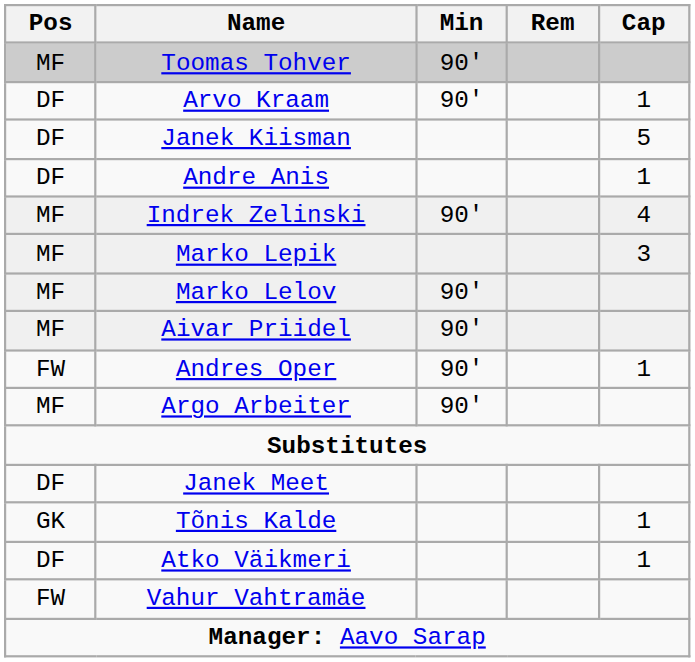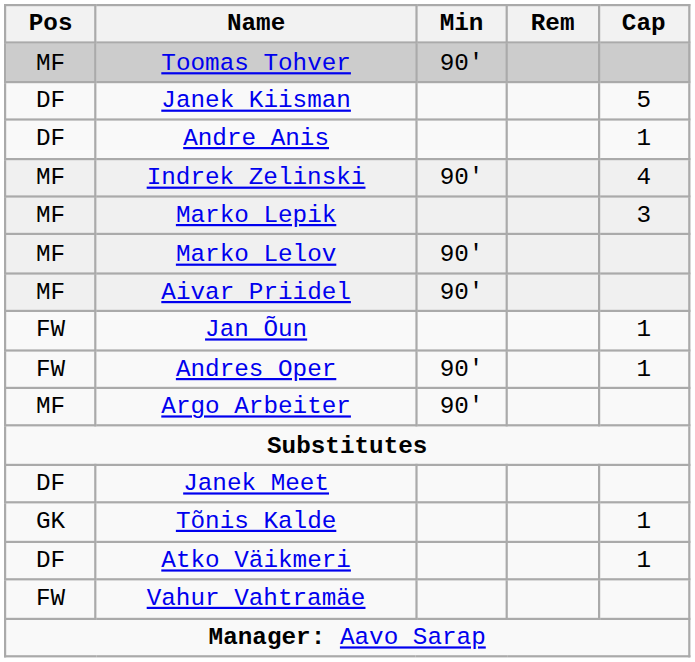 <table class="wikitable collapsible collapsed" align="center" style="font-size:85%; text-align:center;" width="50%">
 <tr>
 <th>Pos</th>
 <th width=140>Name</th>
 <th>Min</th>
 <th>Rem</th>
 <th>Cap</th>
 </tr>
 <tr bgcolor="cccccc">
 <td>MF</td>
 <td><a href='#'>Toomas Tohver</a></td>
 <td>90'</td>
 <td></td>
 <td></td>
-</tr>
-<tr>
-<td>DF</td>
-<td><a href='#'>Arvo Kraam</a></td>
-<td>90'</td>
-<td></td>
-<td>1</td>
 </tr>
 <tr>
 <td>DF</td>
 <td><a href='#'>Janek Kiisman</a></td>
 <td></td>
 <td></td>
 <td>5</td>
 </tr>
 <tr>
 <td>DF</td>
 <td><a href='#'>Andre Anis</a></td>
 <td></td>
 <td></td>
 <td>1</td>
 </tr>
 <tr bgcolor="#F0F0F0">
 <td>MF</td>
 <td><a href='#'>Indrek Zelinski</a></td>
 <td>90'</td>
 <td></td>
 <td>4</td>
 </tr>
 <tr bgcolor="#F0F0F0">
 <td>MF</td>
 <td><a href='#'>Marko Lepik</a></td>
 <td></td>
 <td></td>
 <td>3</td>
 </tr>
 <tr bgcolor="#F0F0F0">
 <td>MF</td>
 <td><a href='#'>Marko Lelov</a></td>
 <td>90'</td>
 <td></td>
 <td></td>
 </tr>
 <tr bgcolor="#F0F0F0">
 <td>MF</td>
 <td><a href='#'>Aivar Priidel</a></td>
 <td>90'</td>
 <td></td>
 <td></td>
+</tr>
+<tr>
+<td>FW</td>
+<td><a href='#'>Jan Õun</a></td>
+<td></td>
+<td></td>
+<td>1</td>
 </tr>
 <tr>
 <td>FW</td>
 <td><a href='#'>Andres Oper</a></td>
 <td>90'</td>
 <td></td>
 <td>1</td>
 </tr>
 <tr>
 <td>MF</td>
 <td><a href='#'>Argo Arbeiter</a></td>
 <td>90'</td>
 <td></td>
 <td></td>
 </tr>
 <tr>
 <td colspan=5 align=center><strong>Substitutes</strong></td>
 </tr>
 <tr>
 <td>DF</td>
 <td><a href='#'>Janek Meet</a></td>
 <td></td>
 <td></td>
 <td></td>
 </tr>
 <tr>
 <td>GK</td>
 <td><a href='#'>Tõnis Kalde</a></td>
 <td></td>
 <td></td>
 <td>1</td>
 </tr>
 <tr>
 <td>DF</td>
 <td><a href='#'>Atko Väikmeri</a></td>
 <td></td>
 <td></td>
 <td>1</td>
 </tr>
 <tr>
 <td>FW</td>
 <td><a href='#'>Vahur Vahtramäe</a></td>
 <td></td>
 <td></td>
 <td></td>
 </tr>
 <tr>
 <td colspan=5 align=center><strong>Manager:</strong>  <a href='#'>Aavo Sarap</a></td>
 </tr>
 </table>
